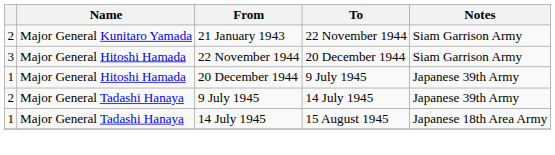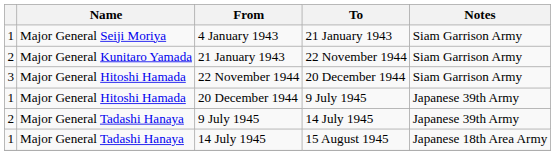 <table class=wikitable>
 <tr>
 <th></th>
 <th>Name</th>
 <th>From</th>
 <th>To</th>
 <th>Notes</th>
+</tr>
+<tr>
+<td>1</td>
+<td>Major General <a href='#'>Seiji Moriya</a></td>
+<td>4 January 1943</td>
+<td>21 January 1943</td>
+<td>Siam Garrison Army</td>
 </tr>
 <tr>
 <td>2</td>
 <td>Major General <a href='#'>Kunitaro Yamada</a></td>
 <td>21 January 1943</td>
 <td>22 November 1944</td>
 <td>Siam Garrison Army</td>
 </tr>
 <tr>
 <td>3</td>
 <td>Major General <a href='#'>Hitoshi Hamada</a></td>
 <td>22 November 1944</td>
 <td>20 December 1944</td>
 <td>Siam Garrison Army</td>
 </tr>
 <tr>
 <td>1</td>
 <td>Major General <a href='#'>Hitoshi Hamada</a></td>
 <td>20 December 1944</td>
 <td>9 July 1945</td>
 <td>Japanese 39th Army</td>
 </tr>
 <tr>
 <td>2</td>
 <td>Major General <a href='#'>Tadashi Hanaya</a></td>
 <td>9 July 1945</td>
 <td>14 July 1945</td>
 <td>Japanese 39th Army</td>
 </tr>
 <tr>
 <td>1</td>
 <td>Major General <a href='#'>Tadashi Hanaya</a></td>
 <td>14 July 1945</td>
 <td>15 August 1945</td>
 <td>Japanese 18th Area Army</td>
 </tr>
 <tr>
 </tr>
 </table>
